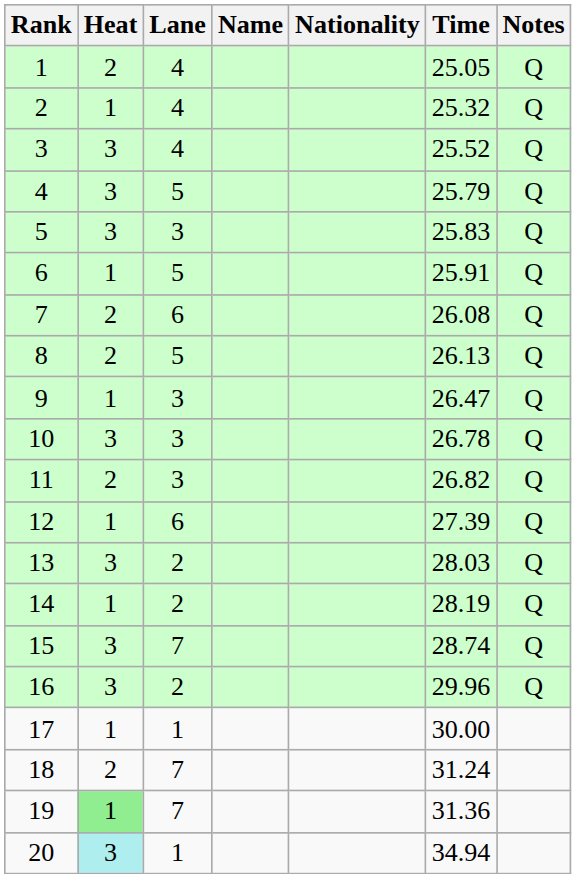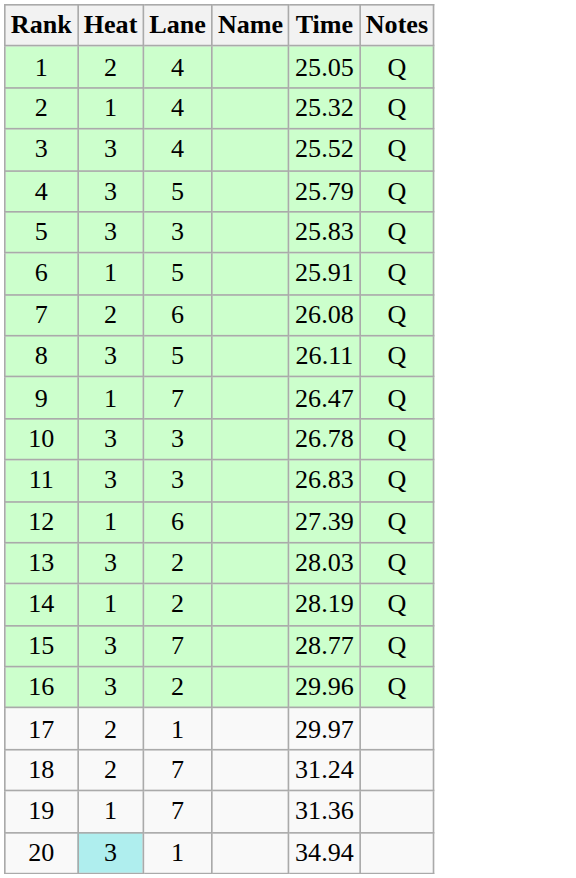 <table class="wikitable sortable" style="text-align:center">
 <tr>
 <th>Rank</th>
 <th>Heat</th>
 <th>Lane</th>
 <th>Name</th>
-<th>Nationality</th>
 <th>Time</th>
 <th>Notes</th>
 </tr>
 <tr bgcolor="ccffcc">
 <td>1</td>
 <td>2</td>
 <td>4</td>
-<td align="left"></td>
 <td align="left"></td>
 <td>25.05</td>
 <td>Q</td>
 </tr>
 <tr bgcolor="ccffcc">
 <td>2</td>
 <td>1</td>
 <td>4</td>
 <td align="left"></td>
-<td align="left"></td>
 <td>25.32</td>
 <td>Q</td>
 </tr>
 <tr bgcolor="ccffcc">
 <td>3</td>
 <td>3</td>
 <td>4</td>
-<td align="left"></td>
 <td align="left"></td>
 <td>25.52</td>
 <td>Q</td>
 </tr>
 <tr bgcolor="ccffcc">
 <td>4</td>
 <td>3</td>
 <td>5</td>
 <td align="left"></td>
-<td align="left"></td>
 <td>25.79</td>
 <td>Q</td>
 </tr>
 <tr bgcolor="ccffcc">
 <td>5</td>
 <td>3</td>
 <td>3</td>
-<td align="left"></td>
 <td align="left"></td>
 <td>25.83</td>
 <td>Q</td>
 </tr>
 <tr bgcolor="ccffcc">
 <td>6</td>
 <td>1</td>
 <td>5</td>
 <td align="left"></td>
-<td align="left"></td>
 <td>25.91</td>
 <td>Q</td>
 </tr>
 <tr bgcolor="ccffcc">
 <td>7</td>
 <td>2</td>
 <td>6</td>
 <td align="left"></td>
-<td align="left"></td>
 <td>26.08</td>
 <td>Q</td>
 </tr>
 <tr bgcolor="ccffcc">
 <td>8</td>
-<td>2</td>
+<td>3</td>
 <td>5</td>
 <td align="left"></td>
-<td align="left"></td>
-<td>26.13</td>
+<td>26.11</td>
 <td>Q</td>
 </tr>
 <tr bgcolor="ccffcc">
 <td>9</td>
 <td>1</td>
-<td>3</td>
-<td align="left"></td>
+<td>7</td>
 <td align="left"></td>
 <td>26.47</td>
 <td>Q</td>
 </tr>
 <tr bgcolor="ccffcc">
 <td>10</td>
 <td>3</td>
 <td>3</td>
 <td align="left"></td>
-<td align="left"></td>
 <td>26.78</td>
 <td>Q</td>
 </tr>
 <tr bgcolor="ccffcc">
 <td>11</td>
-<td>2</td>
+<td>3</td>
 <td>3</td>
 <td align="left"></td>
-<td align="left"></td>
-<td>26.82</td>
+<td>26.83</td>
 <td>Q</td>
 </tr>
 <tr bgcolor="ccffcc">
 <td>12</td>
 <td>1</td>
 <td>6</td>
-<td align="left"></td>
 <td align="left"></td>
 <td>27.39</td>
 <td>Q</td>
 </tr>
 <tr bgcolor="ccffcc">
 <td>13</td>
 <td>3</td>
 <td>2</td>
 <td align="left"></td>
-<td align="left"></td>
 <td>28.03</td>
 <td>Q</td>
 </tr>
 <tr bgcolor="ccffcc">
 <td>14</td>
 <td>1</td>
 <td>2</td>
-<td align="left"></td>
 <td align="left"></td>
 <td>28.19</td>
 <td>Q</td>
 </tr>
 <tr bgcolor="ccffcc">
 <td>15</td>
 <td>3</td>
 <td>7</td>
 <td align="left"></td>
-<td align="left"></td>
-<td>28.74</td>
+<td>28.77</td>
 <td>Q</td>
 </tr>
 <tr bgcolor="ccffcc">
 <td>16</td>
 <td>3</td>
 <td>2</td>
 <td align="left"></td>
-<td align="left"></td>
 <td>29.96</td>
 <td>Q</td>
 </tr>
 <tr>
 <td>17</td>
-<td>1</td>
+<td>2</td>
 <td>1</td>
 <td align="left"></td>
-<td align="left"></td>
-<td>30.00</td>
+<td>29.97</td>
 <td></td>
 </tr>
 <tr>
 <td>18</td>
 <td>2</td>
 <td>7</td>
 <td align="left"></td>
-<td align="left"></td>
 <td>31.24</td>
 <td></td>
 </tr>
 <tr>
 <td>19</td>
-<td style="background: lightgreen;">1</td>
+<td>1</td>
 <td>7</td>
-<td align="left"></td>
 <td align="left"></td>
 <td>31.36</td>
 <td></td>
 </tr>
 <tr>
 <td>20</td>
 <td style="background: paleturquoise;">3</td>
 <td>1</td>
 <td align="left"></td>
-<td align="left"></td>
 <td>34.94</td>
 <td></td>
 </tr>
 </table>
